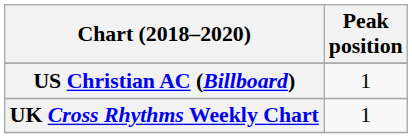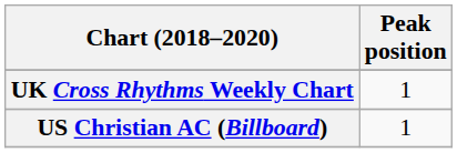 <table class="wikitable sortable plainrowheaders" style="text-align:center">
 <tr>
 <th scope="col">Chart (2018–2020)</th>
 <th scope="col">Peak<br>position</th>
+</tr>
+<tr>
+</tr>
+<tr>
+</tr>
+<tr>
+<th scope="row">UK <a href='#'><em> Cross Rhythms</em> Weekly Chart</a></th>
+<td>1</td>
+</tr>
+<tr>
+</tr>
+<tr>
 </tr>
 <tr>
 </tr>
 <tr>
 </tr>
 <tr>
 <th scope="row">US <a href='#'>Christian AC</a> (<em><a href='#'>Billboard</a></em>)</th>
 <td>1</td>
 </tr>
 <tr>
 </tr>
-<tr>
-</tr>
-<tr>
-</tr>
-<tr>
-</tr>
-<tr>
-<th scope="row">UK <a href='#'><em> Cross Rhythms</em> Weekly Chart</a></th>
-<td>1</td>
-</tr>
-<tr>
-</tr>
 </table>
